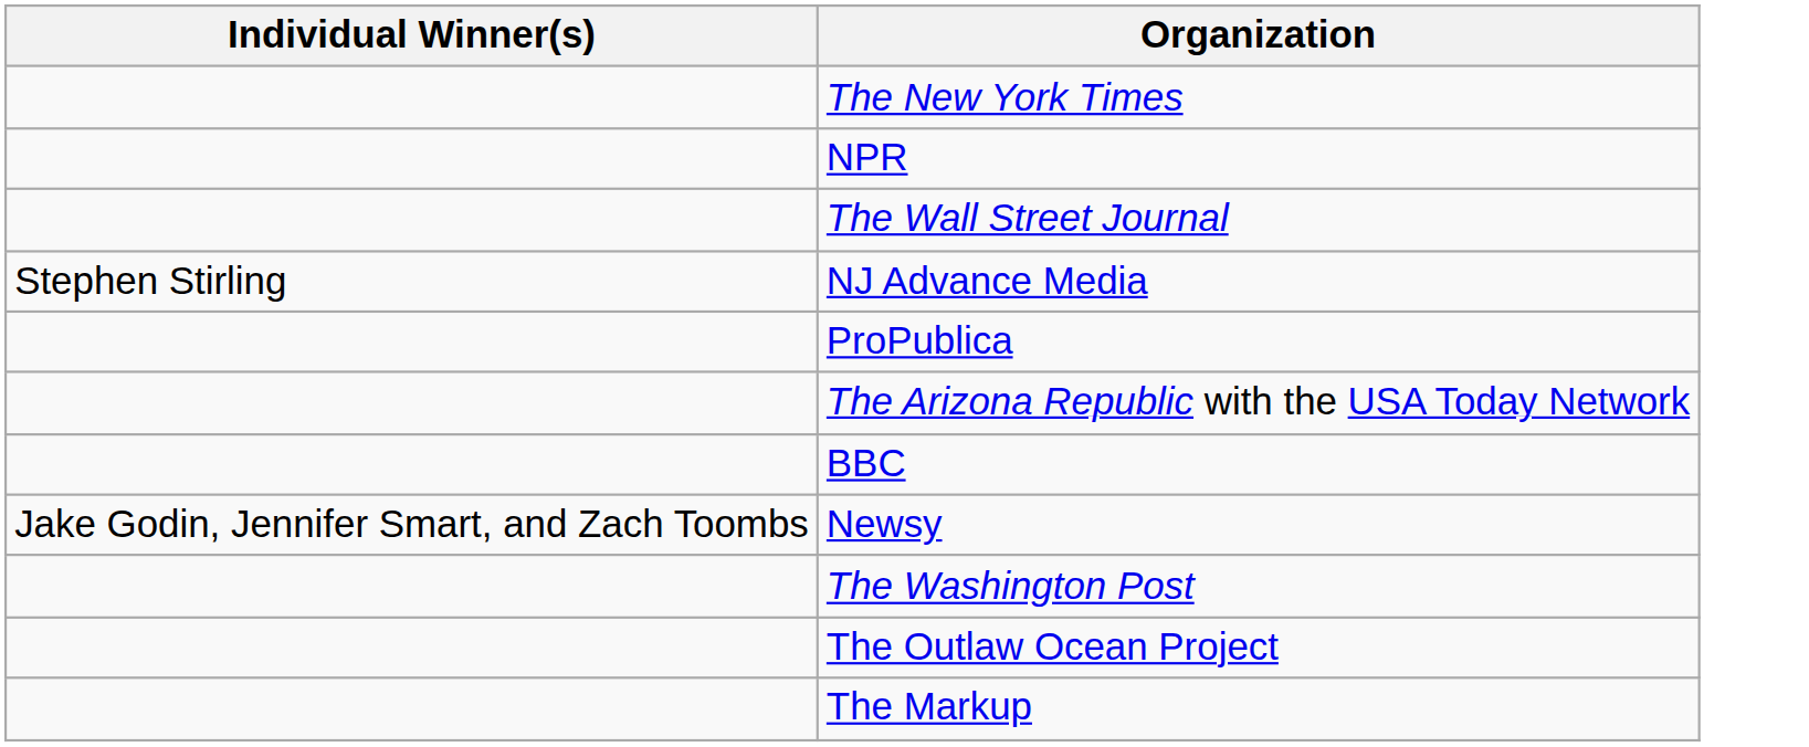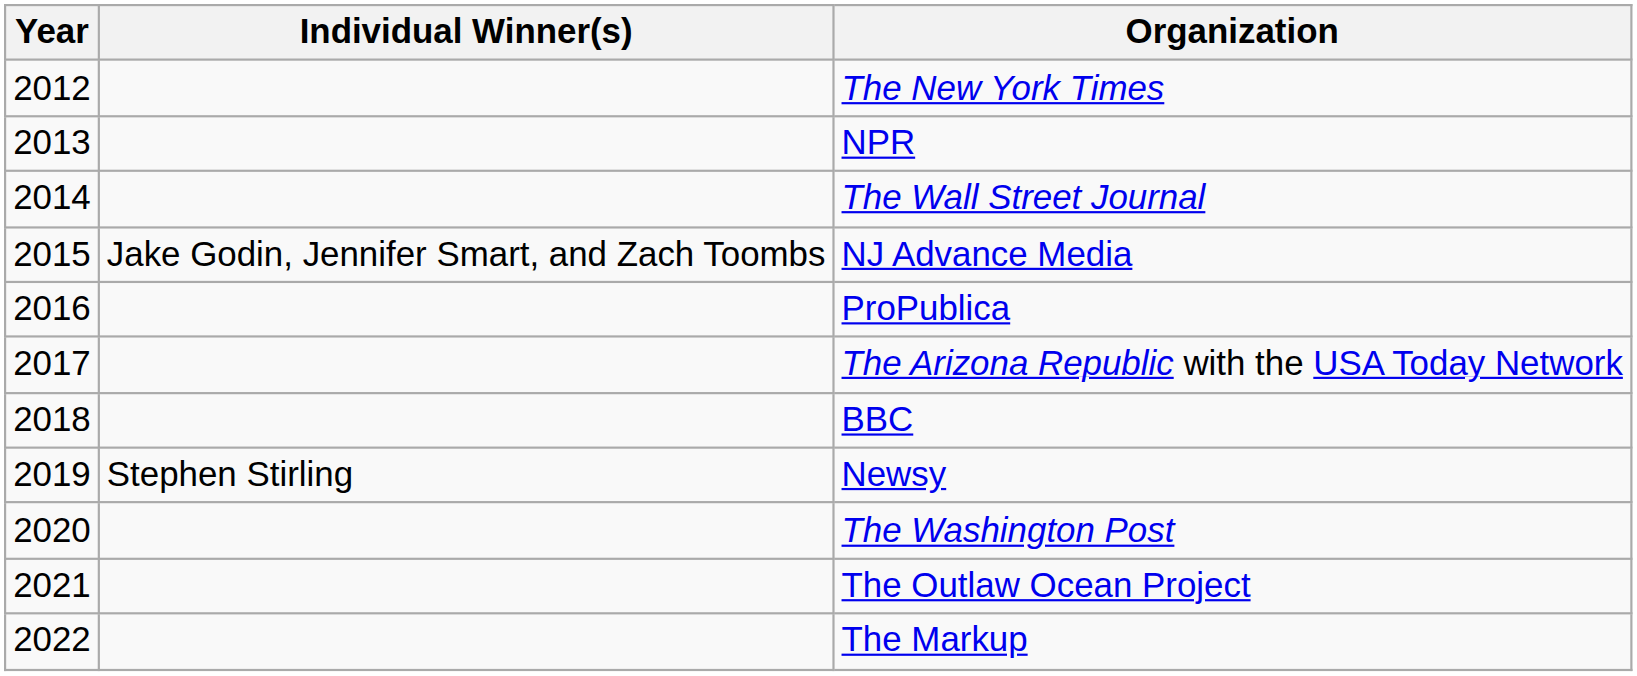 <table class="wikitable sortable">
 <tr>
+<th>Year</th>
 <th>Individual Winner(s)</th>
 <th>Organization</th>
 </tr>
 <tr>
+<td>2012</td>
 <td></td>
 <td><em><a href='#'>The New York Times</a></em></td>
 </tr>
 <tr>
+<td>2013</td>
 <td></td>
 <td><a href='#'>NPR</a></td>
 </tr>
 <tr>
+<td>2014</td>
 <td></td>
 <td><em><a href='#'>The Wall Street Journal</a></em></td>
 </tr>
 <tr>
-<td>Stephen Stirling</td>
+<td>2015</td>
+<td>Jake Godin, Jennifer Smart, and Zach Toombs</td>
 <td><a href='#'>NJ Advance Media</a></td>
 </tr>
 <tr>
+<td>2016</td>
 <td></td>
 <td><a href='#'>ProPublica</a></td>
 </tr>
 <tr>
+<td>2017</td>
 <td></td>
 <td><em><a href='#'>The Arizona Republic</a></em> with the <a href='#'>USA Today Network</a></td>
 </tr>
 <tr>
+<td>2018</td>
 <td></td>
 <td><a href='#'>BBC</a></td>
 </tr>
 <tr>
-<td>Jake Godin, Jennifer Smart, and Zach Toombs</td>
+<td>2019</td>
+<td>Stephen Stirling</td>
 <td><a href='#'>Newsy</a></td>
 </tr>
 <tr>
+<td>2020</td>
 <td></td>
 <td><em><a href='#'>The Washington Post</a></em></td>
 </tr>
 <tr>
+<td>2021</td>
 <td></td>
 <td><a href='#'>The Outlaw Ocean Project</a></td>
 </tr>
 <tr>
+<td>2022</td>
 <td></td>
 <td><a href='#'>The Markup</a></td>
 </tr>
 </table>
